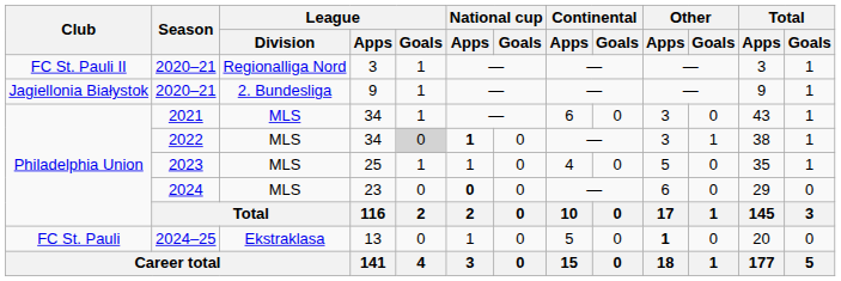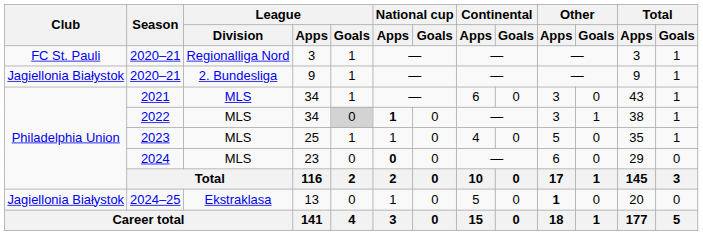 <table class="wikitable" style="text-align:center">
 <tr>
 <th rowspan="2">Club</th>
 <th rowspan="2">Season</th>
 <th colspan="3">League</th>
 <th colspan="2">National cup</th>
 <th colspan="2">Continental</th>
 <th colspan="2">Other</th>
 <th colspan="2">Total</th>
 </tr>
 <tr>
 <th>Division</th>
 <th>Apps</th>
 <th>Goals</th>
 <th>Apps</th>
 <th>Goals</th>
 <th>Apps</th>
 <th>Goals</th>
 <th>Apps</th>
 <th>Goals</th>
 <th>Apps</th>
 <th>Goals</th>
 </tr>
 <tr>
-<td><a href='#'>FC St. Pauli II</a></td>
+<td><a href='#'>FC St. Pauli</a></td>
 <td><a href='#'>2020–21</a></td>
 <td><a href='#'>Regionalliga Nord</a></td>
 <td>3</td>
 <td>1</td>
 <td colspan="2">—</td>
 <td colspan="2">—</td>
 <td colspan="2">—</td>
 <td>3</td>
 <td>1</td>
 </tr>
 <tr>
 <td><a href='#'>Jagiellonia Białystok</a></td>
 <td><a href='#'>2020–21</a></td>
 <td><a href='#'>2. Bundesliga</a></td>
 <td>9</td>
 <td>1</td>
 <td colspan="2">—</td>
 <td colspan="2">—</td>
 <td colspan="2">—</td>
 <td>9</td>
 <td>1</td>
 </tr>
 <tr>
 <td rowspan="5"><a href='#'>Philadelphia Union</a></td>
 <td><a href='#'>2021</a></td>
 <td><a href='#'>MLS</a></td>
 <td>34</td>
 <td>1</td>
 <td colspan="2">—</td>
 <td>6</td>
 <td>0</td>
 <td>3</td>
 <td>0</td>
 <td>43</td>
 <td>1</td>
 </tr>
 <tr>
 <td><a href='#'>2022</a></td>
 <td>MLS</td>
 <td>34</td>
 <td style="background: lightgrey;">0</td>
 <td><strong>1</strong></td>
 <td>0</td>
 <td colspan="2">—</td>
 <td>3</td>
 <td>1</td>
 <td>38</td>
 <td>1</td>
 </tr>
 <tr>
 <td><a href='#'>2023</a></td>
 <td>MLS</td>
 <td>25</td>
 <td>1</td>
 <td>1</td>
 <td>0</td>
 <td>4</td>
 <td>0</td>
 <td>5</td>
 <td>0</td>
 <td>35</td>
 <td>1</td>
 </tr>
 <tr>
 <td><a href='#'>2024</a></td>
 <td>MLS</td>
 <td>23</td>
 <td>0</td>
 <td><strong>0</strong></td>
 <td>0</td>
 <td colspan="2">—</td>
 <td>6</td>
 <td>0</td>
 <td>29</td>
 <td>0</td>
 </tr>
 <tr>
 <th colspan="2">Total</th>
 <th>116</th>
 <th>2</th>
 <th>2</th>
 <th>0</th>
 <th>10</th>
 <th>0</th>
 <th>17</th>
 <th>1</th>
 <th>145</th>
 <th>3</th>
 </tr>
 <tr>
-<td><a href='#'>FC St. Pauli</a></td>
+<td><a href='#'>Jagiellonia Białystok</a></td>
 <td><a href='#'>2024–25</a></td>
 <td><a href='#'>Ekstraklasa</a></td>
 <td>13</td>
 <td>0</td>
 <td>1</td>
 <td>0</td>
 <td>5</td>
 <td>0</td>
 <td><strong>1</strong></td>
 <td>0</td>
 <td>20</td>
 <td>0</td>
 </tr>
 <tr>
 <th colspan="3">Career total</th>
 <th>141</th>
 <th>4</th>
 <th>3</th>
 <th>0</th>
 <th>15</th>
 <th>0</th>
 <th>18</th>
 <th>1</th>
 <th>177</th>
 <th>5</th>
 </tr>
 </table>
